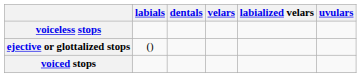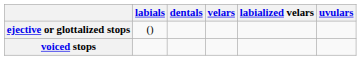 <table class="wikitable">
 <tr>
 <th></th>
 <th><a href='#'>labials</a></th>
 <th><a href='#'>dentals</a></th>
 <th><a href='#'>velars</a></th>
 <th><a href='#'>labialized</a> velars</th>
 <th><a href='#'>uvulars</a></th>
-</tr>
-<tr>
-<th><a href='#'>voiceless</a> <a href='#'>stops</a></th>
-<td align=center></td>
-<td align=center></td>
-<td align=center></td>
-<td align=center></td>
-<td align=center></td>
 </tr>
 <tr>
 <th><a href='#'>ejective</a> or glottalized stops</th>
 <td align=center>()</td>
 <td align=center></td>
 <td align=center></td>
 <td align=center></td>
 <td align=center></td>
 </tr>
 <tr>
 <th><a href='#'>voiced</a> stops</th>
 <td align=center></td>
 <td align=center></td>
 <td align=center></td>
 <td align=center></td>
 <td align=center></td>
 </tr>
 </table>
